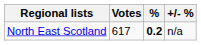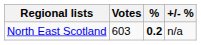 <table class="wikitable sortable">
 <tr>
 <th>Regional lists</th>
 <th>Votes</th>
 <th>%</th>
 <th>+/- %</th>
 </tr>
 <tr>
 <td><a href='#'>North East Scotland</a></td>
-<td>617</td>
+<td>603</td>
 <td><strong>0.2</strong></td>
 <td>n/a</td>
 </tr>
 </table>
